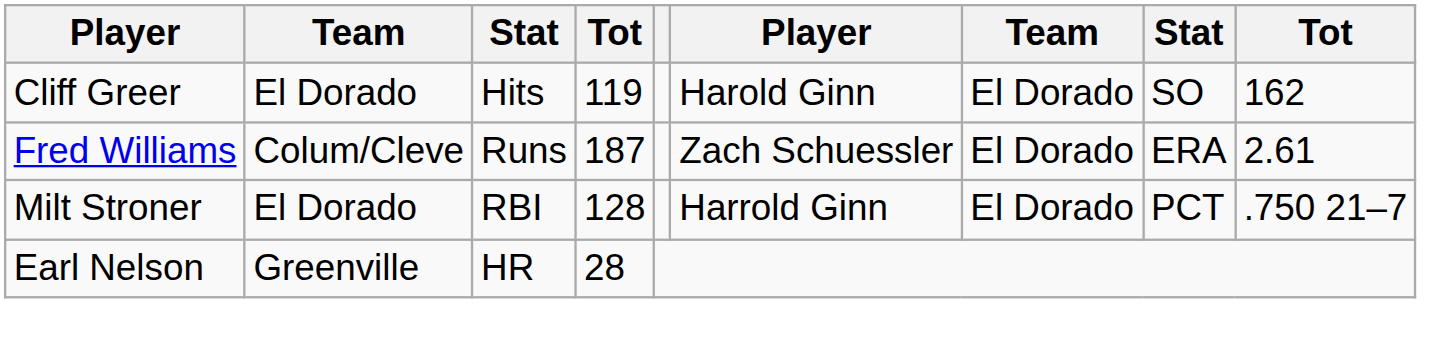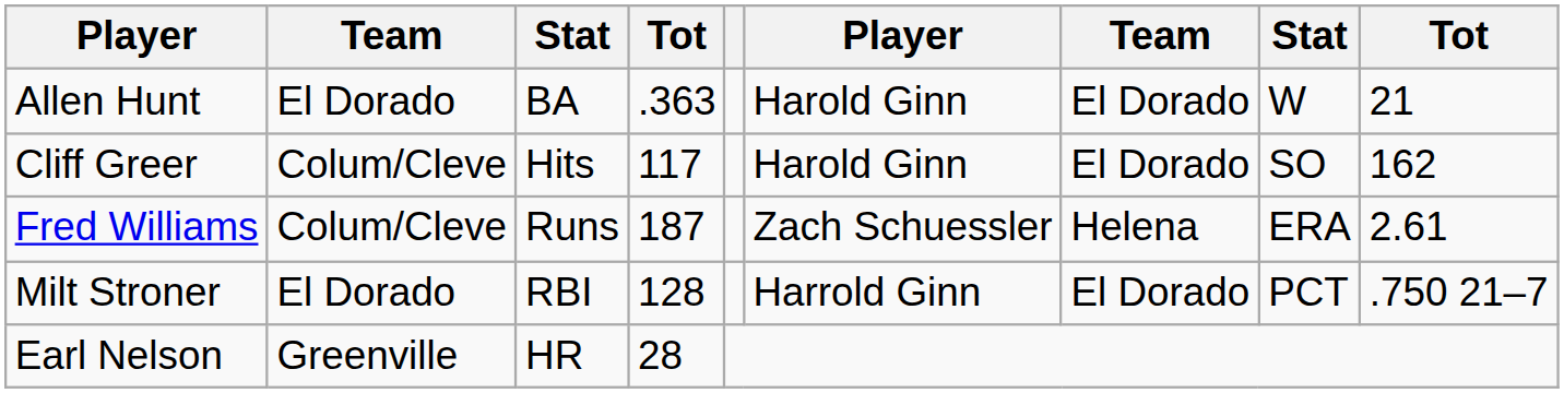 <table class="wikitable">
 <tr>
 <th>Player</th>
 <th>Team</th>
 <th>Stat</th>
 <th>Tot</th>
 <th></th>
 <th>Player</th>
 <th>Team</th>
 <th>Stat</th>
 <th>Tot</th>
 </tr>
 <tr>
+<td>Allen Hunt</td>
+<td>El Dorado</td>
+<td>BA</td>
+<td>.363</td>
+<td></td>
+<td>Harold Ginn</td>
+<td>El Dorado</td>
+<td>W</td>
+<td>21</td>
+</tr>
+<tr>
 <td>Cliff Greer</td>
-<td>El Dorado</td>
+<td>Colum/Cleve</td>
 <td>Hits</td>
-<td>119</td>
+<td>117</td>
 <td></td>
 <td>Harold Ginn</td>
 <td>El Dorado</td>
 <td>SO</td>
 <td>162</td>
 </tr>
 <tr>
 <td><a href='#'>Fred Williams</a></td>
 <td>Colum/Cleve</td>
 <td>Runs</td>
 <td>187</td>
 <td></td>
 <td>Zach Schuessler</td>
-<td>El Dorado</td>
+<td>Helena</td>
 <td>ERA</td>
 <td>2.61</td>
 </tr>
 <tr>
 <td>Milt Stroner</td>
 <td>El Dorado</td>
 <td>RBI</td>
 <td>128</td>
 <td></td>
 <td>Harrold Ginn</td>
 <td>El Dorado</td>
 <td>PCT</td>
 <td>.750 21–7</td>
 </tr>
 <tr>
 <td>Earl Nelson</td>
 <td>Greenville</td>
 <td>HR</td>
 <td>28</td>
 </tr>
 </table>
